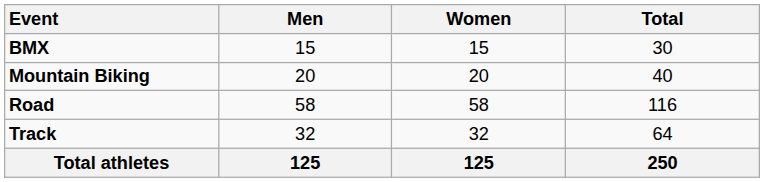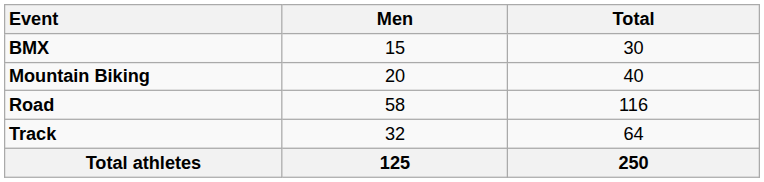 <table class="wikitable collapsible sortable" style="width:600px; text-align:center; font-size:90%;">
 <tr>
 <th style="text-align:left; width:100px;">Event</th>
 <th width="80">Men</th>
-<th width="80">Women</th>
 <th width="90">Total</th>
 </tr>
 <tr>
 <td align="left"><strong>BMX</strong></td>
-<td>15</td>
 <td>15</td>
 <td>30</td>
 </tr>
 <tr>
 <td align="left"><strong>Mountain Biking</strong></td>
 <td>20</td>
-<td>20</td>
 <td>40</td>
 </tr>
 <tr>
 <td align="left"><strong>Road</strong></td>
-<td>58</td>
 <td>58</td>
 <td>116</td>
 </tr>
 <tr>
 <td align="left"><strong>Track</strong></td>
 <td>32</td>
-<td>32</td>
 <td>64</td>
 </tr>
 <tr class="sortbottom">
 <th>Total athletes</th>
 <th>125</th>
-<th>125</th>
 <th>250</th>
 </tr>
 </table>
